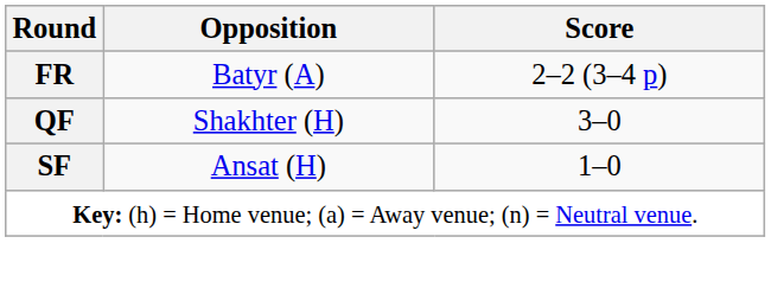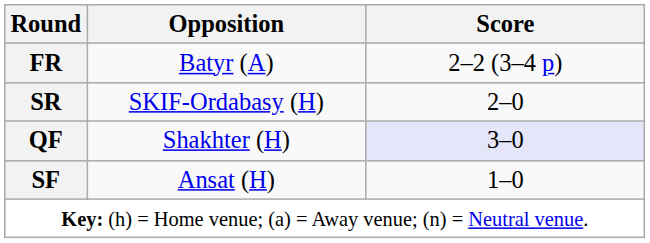 <table class="wikitable plainrowheaders" style="text-align:center;margin:0">
 <tr>
 <th scope="col" style="width:35px">Round</th>
 <th scope="col" style="width:175px">Opposition</th>
 <th scope="col" style="width:175px">Score</th>
 </tr>
 <tr>
 <th scope=row style="text-align:center">FR</th>
 <td><a href='#'>Batyr</a> (<a href='#'>A</a>)</td>
 <td>2–2 (3–4 <a href='#'>p</a>)</td>
 </tr>
 <tr>
+<th scope=row style="text-align:center">SR</th>
+<td><a href='#'>SKIF-Ordabasy</a> (<a href='#'>H</a>)</td>
+<td>2–0</td>
+</tr>
+<tr>
 <th scope=row style="text-align:center">QF</th>
 <td><a href='#'>Shakhter</a> (<a href='#'>H</a>)</td>
-<td>3–0</td>
+<td style="background: lavender;">3–0</td>
 </tr>
 <tr>
 <th scope=row style="text-align:center">SF</th>
 <td><a href='#'>Ansat</a> (<a href='#'>H</a>)</td>
 <td>1–0</td>
 </tr>
 <tr>
 <td colspan="3" style="background-color:white"><small><strong>Key:</strong> (h) = Home venue; (a) = Away venue; (n) = <a href='#'>Neutral venue</a>.</small></td>
 </tr>
 </table>
